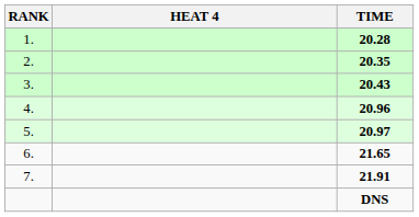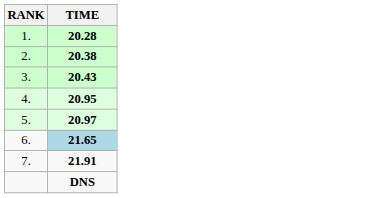 <table class="wikitable" style="border-collapse: collapse; font-size: 90%;">
 <tr>
 <th>RANK</th>
-<th style="width: 20em">HEAT 4</th>
 <th style="width: 5em">TIME</th>
 </tr>
 <tr style="background:#ccffcc;">
 <td align="center">1.</td>
-<td></td>
 <td align="center"><strong>20.28</strong></td>
 </tr>
 <tr style="background:#ccffcc;">
 <td align="center">2.</td>
-<td></td>
-<td align="center"><strong>20.35</strong></td>
+<td align="center"><strong>20.38</strong></td>
 </tr>
 <tr style="background:#ccffcc;">
 <td align="center">3.</td>
-<td></td>
 <td align="center"><strong>20.43</strong></td>
 </tr>
 <tr style="background:#ddffdd;">
 <td align="center">4.</td>
-<td></td>
-<td align="center"><strong>20.96</strong></td>
+<td align="center"><strong>20.95</strong></td>
 </tr>
 <tr style="background:#ddffdd;">
 <td align="center">5.</td>
-<td></td>
 <td align="center"><strong>20.97</strong></td>
 </tr>
 <tr>
 <td align="center">6.</td>
-<td></td>
-<td align="center"><strong>21.65</strong></td>
+<td align="center" style="background: lightblue;"><strong>21.65</strong></td>
 </tr>
 <tr>
 <td align="center">7.</td>
-<td></td>
 <td align="center"><strong>21.91</strong></td>
 </tr>
 <tr>
 <td align="center"></td>
-<td></td>
 <td align="center"><strong>DNS</strong></td>
 </tr>
 </table>
